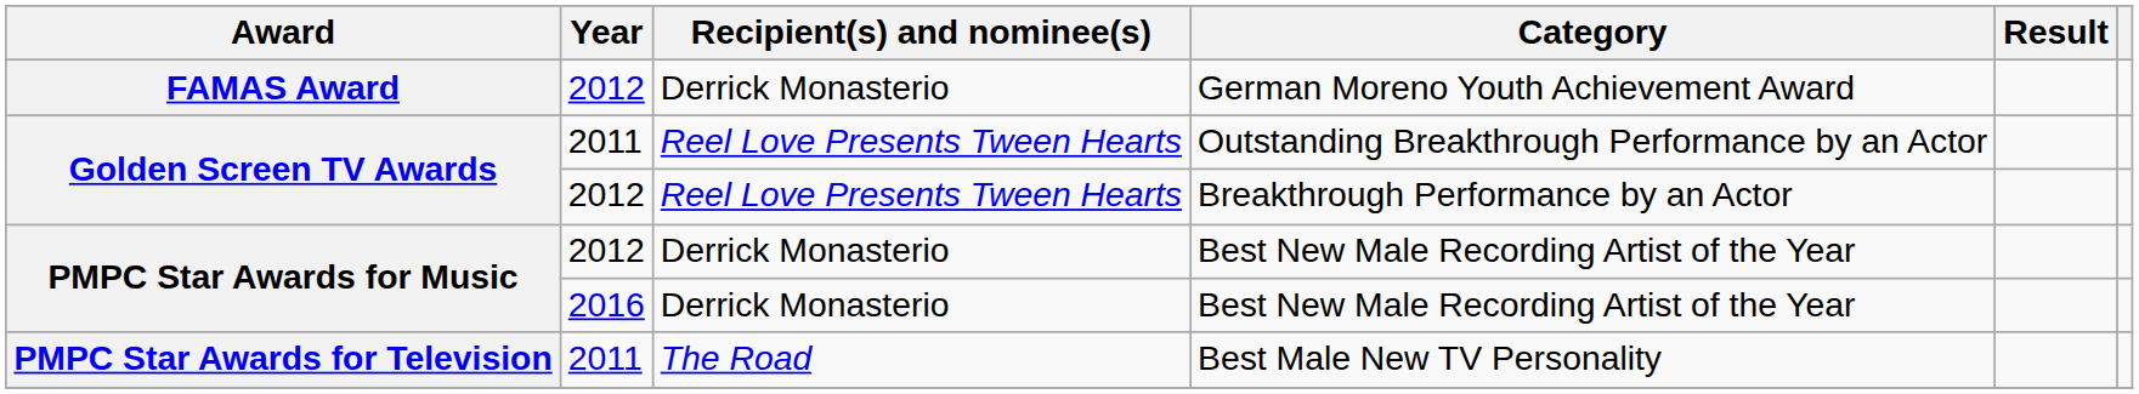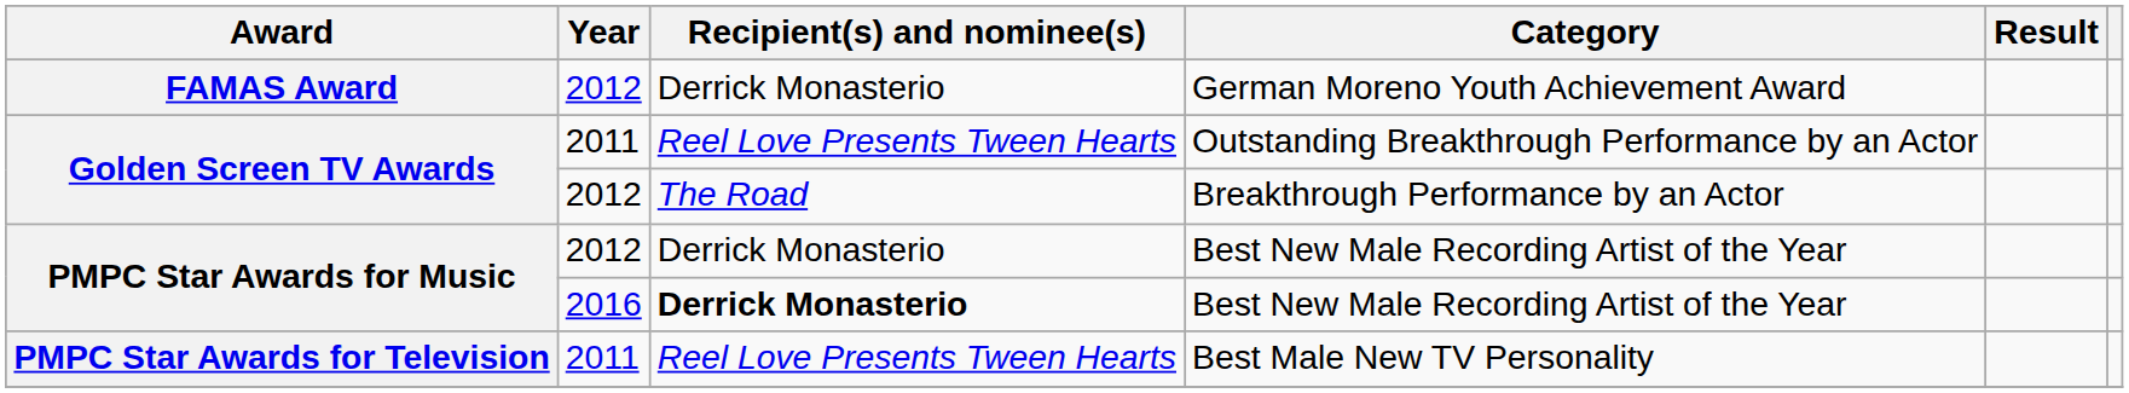 <table class="wikitable sortable plainrowheaders">
 <tr>
 <th scope="col">Award</th>
 <th scope="col">Year</th>
 <th scope="col">Recipient(s) and nominee(s)</th>
 <th scope="col">Category</th>
 <th scope="col">Result</th>
 <th scope="col" class="unsortable"></th>
 </tr>
 <tr>
 <th scope="row"><a href='#'>FAMAS Award</a></th>
 <td><a href='#'>2012</a></td>
 <td>Derrick Monasterio</td>
 <td>German Moreno Youth Achievement Award</td>
 <td></td>
 <td style="text-align:center;"></td>
 </tr>
 <tr>
 <th scope="row" rowspan="2"><a href='#'>Golden Screen TV Awards</a></th>
 <td>2011</td>
 <td><em><a href='#'>Reel Love Presents Tween Hearts</a></em></td>
 <td>Outstanding Breakthrough Performance by an Actor</td>
 <td></td>
 <td style="text-align:center;"></td>
 </tr>
 <tr>
 <td>2012</td>
-<td><em><a href='#'>Reel Love Presents Tween Hearts</a></em></td>
+<td><em><a href='#'>The Road</a></em></td>
 <td>Breakthrough Performance by an Actor</td>
 <td></td>
 <td style="text-align:center;"></td>
 </tr>
 <tr>
 <th scope="row" rowspan="2">PMPC Star Awards for Music</th>
 <td>2012</td>
 <td>Derrick Monasterio</td>
 <td>Best New Male Recording Artist of the Year</td>
 <td></td>
 <td style="text-align:center;"></td>
 </tr>
 <tr>
 <td><a href='#'>2016</a></td>
-<td>Derrick Monasterio</td>
+<td><strong>Derrick Monasterio</strong></td>
 <td>Best New Male Recording Artist of the Year</td>
 <td></td>
 <td style="text-align:center;"></td>
 </tr>
 <tr>
 <th scope="row"><a href='#'>PMPC Star Awards for Television</a></th>
 <td><a href='#'>2011</a></td>
-<td><em><a href='#'>The Road</a></em></td>
+<td><em><a href='#'>Reel Love Presents Tween Hearts</a></em></td>
 <td>Best Male New TV Personality</td>
 <td></td>
 <td style="text-align:center;"></td>
 </tr>
 <tr>
 </tr>
 </table>
